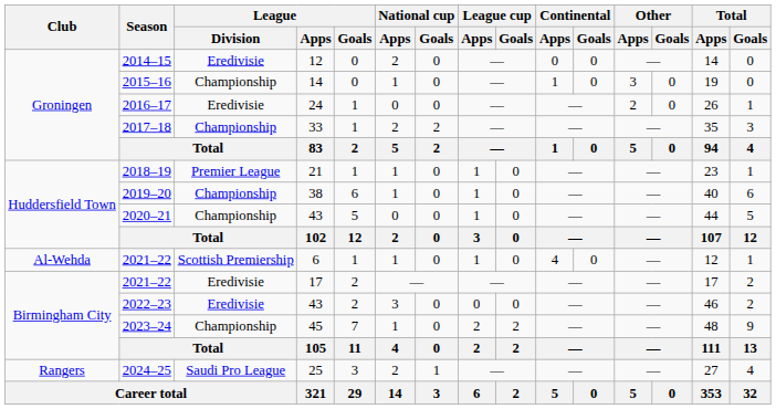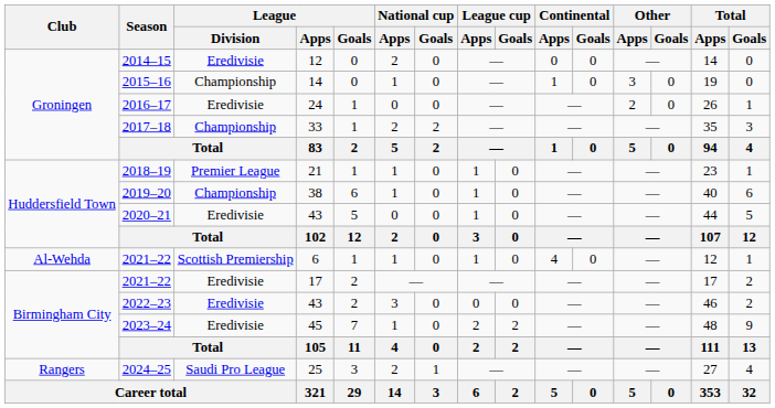 <table class="wikitable" style="text-align:center">
 <tr>
 <th rowspan="2">Club</th>
 <th rowspan="2">Season</th>
 <th colspan="3">League</th>
 <th colspan="2">National cup</th>
 <th colspan="2">League cup</th>
 <th colspan="2">Continental</th>
 <th colspan="2">Other</th>
 <th colspan="2">Total</th>
 </tr>
 <tr>
 <th>Division</th>
 <th>Apps</th>
 <th>Goals</th>
 <th>Apps</th>
 <th>Goals</th>
 <th>Apps</th>
 <th>Goals</th>
 <th>Apps</th>
 <th>Goals</th>
 <th>Apps</th>
 <th>Goals</th>
 <th>Apps</th>
 <th>Goals</th>
 </tr>
 <tr>
 <td rowspan="5"><a href='#'>Groningen</a></td>
 <td><a href='#'>2014–15</a></td>
 <td><a href='#'>Eredivisie</a></td>
 <td>12</td>
 <td>0</td>
 <td>2</td>
 <td>0</td>
 <td colspan="2">—</td>
 <td>0</td>
 <td>0</td>
 <td colspan="2">—</td>
 <td>14</td>
 <td>0</td>
 </tr>
 <tr>
 <td><a href='#'>2015–16</a></td>
 <td>Championship</td>
 <td>14</td>
 <td>0</td>
 <td>1</td>
 <td>0</td>
 <td colspan="2">—</td>
 <td>1</td>
 <td>0</td>
 <td>3</td>
 <td>0</td>
 <td>19</td>
 <td>0</td>
 </tr>
 <tr>
 <td><a href='#'>2016–17</a></td>
 <td>Eredivisie</td>
 <td>24</td>
 <td>1</td>
 <td>0</td>
 <td>0</td>
 <td colspan="2">—</td>
 <td colspan="2">—</td>
 <td>2</td>
 <td>0</td>
 <td>26</td>
 <td>1</td>
 </tr>
 <tr>
 <td><a href='#'>2017–18</a></td>
 <td><a href='#'>Championship</a></td>
 <td>33</td>
 <td>1</td>
 <td>2</td>
 <td>2</td>
 <td colspan="2">—</td>
 <td colspan="2">—</td>
 <td colspan="2">—</td>
 <td>35</td>
 <td>3</td>
 </tr>
 <tr>
 <th colspan="2">Total</th>
 <th>83</th>
 <th>2</th>
 <th>5</th>
 <th>2</th>
 <th colspan="2">—</th>
 <th>1</th>
 <th>0</th>
 <th>5</th>
 <th>0</th>
 <th>94</th>
 <th>4</th>
 </tr>
 <tr>
 <td rowspan="4"><a href='#'>Huddersfield Town</a></td>
 <td><a href='#'>2018–19</a></td>
 <td><a href='#'>Premier League</a></td>
 <td>21</td>
 <td>1</td>
 <td>1</td>
 <td>0</td>
 <td>1</td>
 <td>0</td>
 <td colspan="2">—</td>
 <td colspan="2">—</td>
 <td>23</td>
 <td>1</td>
 </tr>
 <tr>
 <td><a href='#'>2019–20</a></td>
 <td><a href='#'>Championship</a></td>
 <td>38</td>
 <td>6</td>
 <td>1</td>
 <td>0</td>
 <td>1</td>
 <td>0</td>
 <td colspan="2">—</td>
 <td colspan="2">—</td>
 <td>40</td>
 <td>6</td>
 </tr>
 <tr>
 <td><a href='#'>2020–21</a></td>
-<td>Championship</td>
+<td>Eredivisie</td>
 <td>43</td>
 <td>5</td>
 <td>0</td>
 <td>0</td>
 <td>1</td>
 <td>0</td>
 <td colspan="2">—</td>
 <td colspan="2">—</td>
 <td>44</td>
 <td>5</td>
 </tr>
 <tr>
 <th colspan="2">Total</th>
 <th>102</th>
 <th>12</th>
 <th>2</th>
 <th>0</th>
 <th>3</th>
 <th>0</th>
 <th colspan="2">—</th>
 <th colspan="2">—</th>
 <th>107</th>
 <th>12</th>
 </tr>
 <tr>
 <td><a href='#'>Al-Wehda</a></td>
 <td><a href='#'>2021–22</a></td>
 <td><a href='#'>Scottish Premiership</a></td>
 <td>6</td>
 <td>1</td>
 <td>1</td>
 <td>0</td>
 <td>1</td>
 <td>0</td>
 <td>4</td>
 <td>0</td>
 <td colspan="2">—</td>
 <td>12</td>
 <td>1</td>
 </tr>
 <tr>
 <td rowspan="4"><a href='#'>Birmingham City</a></td>
 <td><a href='#'>2021–22</a></td>
 <td>Eredivisie</td>
 <td>17</td>
 <td>2</td>
 <td colspan="2">—</td>
 <td colspan="2">—</td>
 <td colspan="2">—</td>
 <td colspan="2">—</td>
 <td>17</td>
 <td>2</td>
 </tr>
 <tr>
 <td><a href='#'>2022–23</a></td>
 <td><a href='#'>Eredivisie</a></td>
 <td>43</td>
 <td>2</td>
 <td>3</td>
 <td>0</td>
 <td>0</td>
 <td>0</td>
 <td colspan="2">—</td>
 <td colspan="2">—</td>
 <td>46</td>
 <td>2</td>
 </tr>
 <tr>
 <td><a href='#'>2023–24</a></td>
-<td>Championship</td>
+<td>Eredivisie</td>
 <td>45</td>
 <td>7</td>
 <td>1</td>
 <td>0</td>
 <td>2</td>
 <td>2</td>
 <td colspan="2">—</td>
 <td colspan="2">—</td>
 <td>48</td>
 <td>9</td>
 </tr>
 <tr>
 <th colspan="2">Total</th>
 <th>105</th>
 <th>11</th>
 <th>4</th>
 <th>0</th>
 <th>2</th>
 <th>2</th>
 <th colspan="2">—</th>
 <th colspan="2">—</th>
 <th>111</th>
 <th>13</th>
 </tr>
 <tr>
 <td><a href='#'>Rangers</a></td>
 <td><a href='#'>2024–25</a></td>
 <td><a href='#'>Saudi Pro League</a></td>
 <td>25</td>
 <td>3</td>
 <td>2</td>
 <td>1</td>
 <td colspan="2">—</td>
 <td colspan="2">—</td>
 <td colspan="2">—</td>
 <td>27</td>
 <td>4</td>
 </tr>
 <tr>
 <th colspan="3">Career total</th>
 <th>321</th>
 <th>29</th>
 <th>14</th>
 <th>3</th>
 <th>6</th>
 <th>2</th>
 <th>5</th>
 <th>0</th>
 <th>5</th>
 <th>0</th>
 <th>353</th>
 <th>32</th>
 </tr>
 </table>
